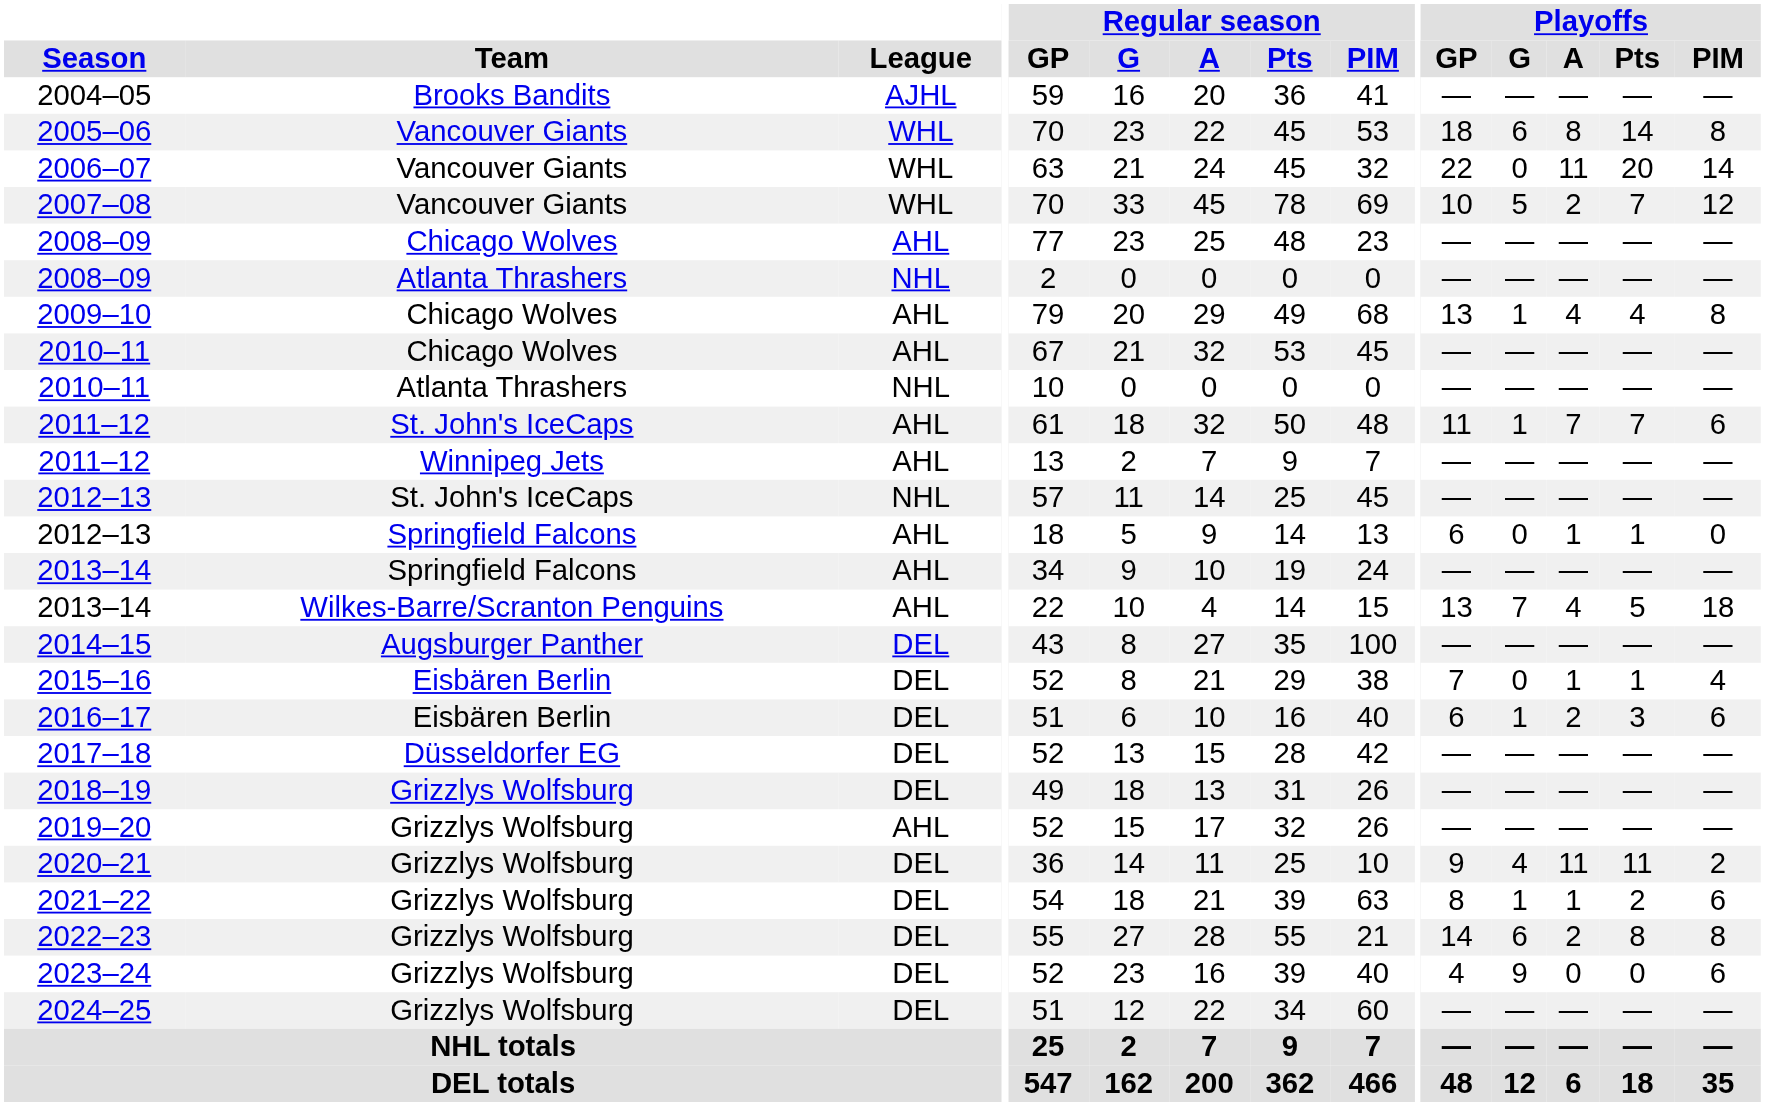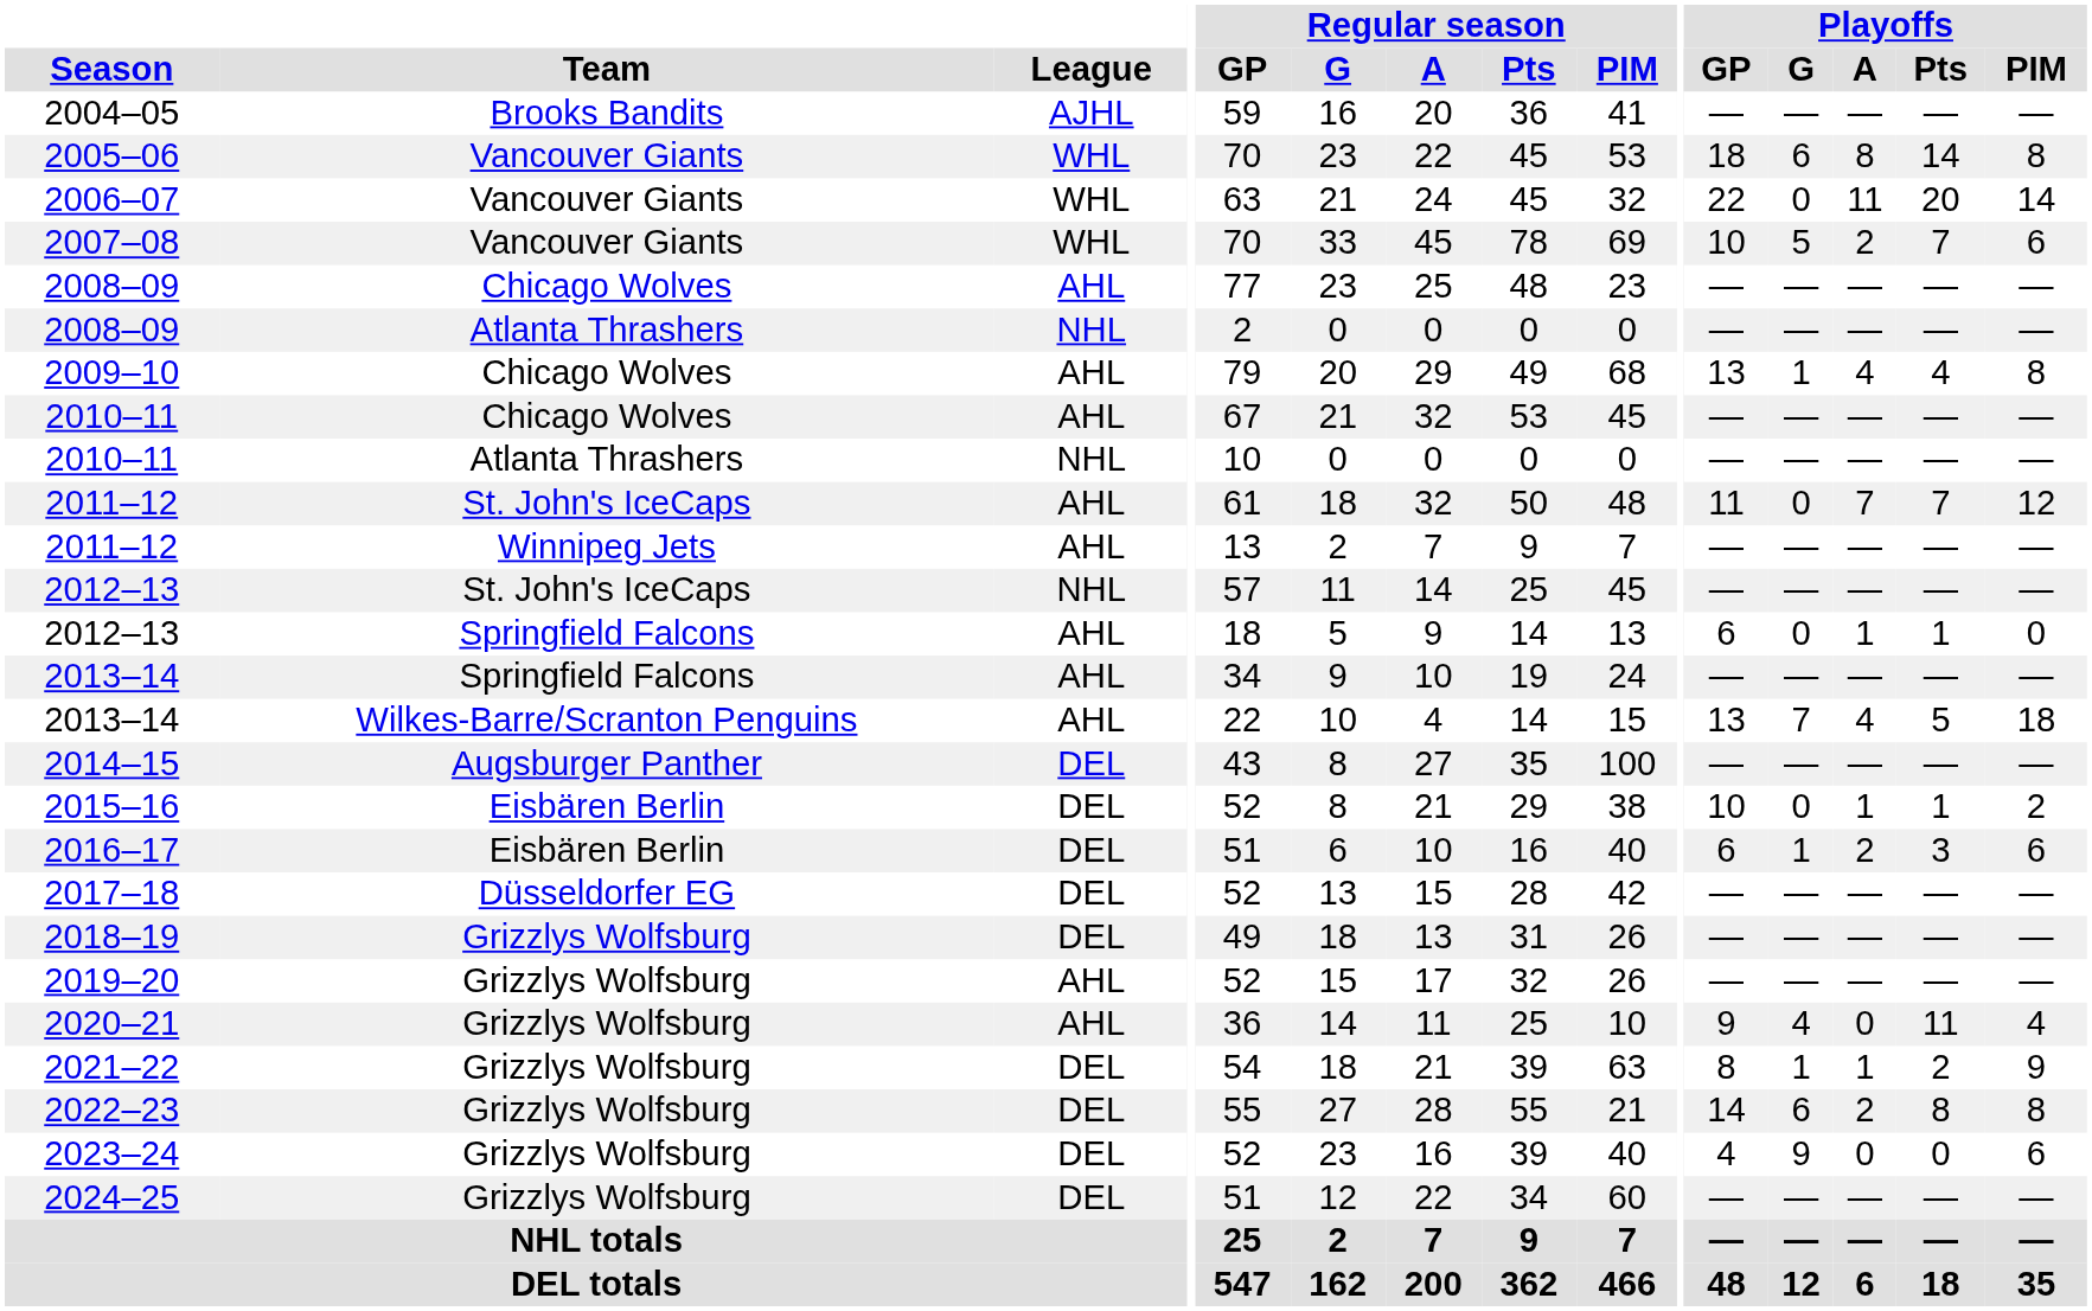 <table border="0" cellpadding="1" cellspacing="0" style="text-align:center; width:60em">
 <tr bgcolor="#e0e0e0">
 <th colspan="3"  bgcolor="#ffffff"></th>
 <th rowspan="100" bgcolor="#ffffff"></th>
 <th colspan="5"><a href='#'>Regular season</a></th>
 <th rowspan="100" bgcolor="#ffffff"></th>
 <th colspan="5"><a href='#'>Playoffs</a></th>
 </tr>
 <tr bgcolor="#e0e0e0">
 <th><a href='#'>Season</a></th>
 <th>Team</th>
 <th>League</th>
 <th>GP</th>
 <th><a href='#'>G</a></th>
 <th><a href='#'>A</a></th>
 <th><a href='#'>Pts</a></th>
 <th><a href='#'>PIM</a></th>
 <th>GP</th>
 <th>G</th>
 <th>A</th>
 <th>Pts</th>
 <th>PIM</th>
 </tr>
 <tr>
 <td>2004–05</td>
 <td><a href='#'>Brooks Bandits</a></td>
 <td><a href='#'>AJHL</a></td>
 <td>59</td>
 <td>16</td>
 <td>20</td>
 <td>36</td>
 <td>41</td>
 <td>—</td>
 <td>—</td>
 <td>—</td>
 <td>—</td>
 <td>—</td>
 </tr>
 <tr bgcolor="#f0f0f0">
 <td><a href='#'>2005–06</a></td>
 <td><a href='#'>Vancouver Giants</a></td>
 <td><a href='#'>WHL</a></td>
 <td>70</td>
 <td>23</td>
 <td>22</td>
 <td>45</td>
 <td>53</td>
 <td>18</td>
 <td>6</td>
 <td>8</td>
 <td>14</td>
 <td>8</td>
 </tr>
 <tr>
 <td><a href='#'>2006–07</a></td>
 <td>Vancouver Giants</td>
 <td>WHL</td>
 <td>63</td>
 <td>21</td>
 <td>24</td>
 <td>45</td>
 <td>32</td>
 <td>22</td>
 <td>0</td>
 <td>11</td>
 <td>20</td>
 <td>14</td>
 </tr>
 <tr bgcolor="#f0f0f0">
 <td><a href='#'>2007–08</a></td>
 <td>Vancouver Giants</td>
 <td>WHL</td>
 <td>70</td>
 <td>33</td>
 <td>45</td>
 <td>78</td>
 <td>69</td>
 <td>10</td>
 <td>5</td>
 <td>2</td>
 <td>7</td>
-<td>12</td>
+<td>6</td>
 </tr>
 <tr>
 <td><a href='#'>2008–09</a></td>
 <td><a href='#'>Chicago Wolves</a></td>
 <td><a href='#'>AHL</a></td>
 <td>77</td>
 <td>23</td>
 <td>25</td>
 <td>48</td>
 <td>23</td>
 <td>—</td>
 <td>—</td>
 <td>—</td>
 <td>—</td>
 <td>—</td>
 </tr>
 <tr bgcolor="#f0f0f0">
 <td><a href='#'>2008–09</a></td>
 <td><a href='#'>Atlanta Thrashers</a></td>
 <td><a href='#'>NHL</a></td>
 <td>2</td>
 <td>0</td>
 <td>0</td>
 <td>0</td>
 <td>0</td>
 <td>—</td>
 <td>—</td>
 <td>—</td>
 <td>—</td>
 <td>—</td>
 </tr>
 <tr>
 <td><a href='#'>2009–10</a></td>
 <td>Chicago Wolves</td>
 <td>AHL</td>
 <td>79</td>
 <td>20</td>
 <td>29</td>
 <td>49</td>
 <td>68</td>
 <td>13</td>
 <td>1</td>
 <td>4</td>
 <td>4</td>
 <td>8</td>
 </tr>
 <tr bgcolor="#f0f0f0">
 <td><a href='#'>2010–11</a></td>
 <td>Chicago Wolves</td>
 <td>AHL</td>
 <td>67</td>
 <td>21</td>
 <td>32</td>
 <td>53</td>
 <td>45</td>
 <td>—</td>
 <td>—</td>
 <td>—</td>
 <td>—</td>
 <td>—</td>
 </tr>
 <tr>
 <td><a href='#'>2010–11</a></td>
 <td>Atlanta Thrashers</td>
 <td>NHL</td>
 <td>10</td>
 <td>0</td>
 <td>0</td>
 <td>0</td>
 <td>0</td>
 <td>—</td>
 <td>—</td>
 <td>—</td>
 <td>—</td>
 <td>—</td>
 </tr>
 <tr bgcolor="#f0f0f0">
 <td><a href='#'>2011–12</a></td>
 <td><a href='#'>St. John's IceCaps</a></td>
 <td>AHL</td>
 <td>61</td>
 <td>18</td>
 <td>32</td>
 <td>50</td>
 <td>48</td>
 <td>11</td>
-<td>1</td>
+<td>0</td>
 <td>7</td>
 <td>7</td>
-<td>6</td>
+<td>12</td>
 </tr>
 <tr>
 <td><a href='#'>2011–12</a></td>
 <td><a href='#'>Winnipeg Jets</a></td>
 <td>AHL</td>
 <td>13</td>
 <td>2</td>
 <td>7</td>
 <td>9</td>
 <td>7</td>
 <td>—</td>
 <td>—</td>
 <td>—</td>
 <td>—</td>
 <td>—</td>
 </tr>
 <tr bgcolor="#f0f0f0">
 <td><a href='#'>2012–13</a></td>
 <td>St. John's IceCaps</td>
 <td>NHL</td>
 <td>57</td>
 <td>11</td>
 <td>14</td>
 <td>25</td>
 <td>45</td>
 <td>—</td>
 <td>—</td>
 <td>—</td>
 <td>—</td>
 <td>—</td>
 </tr>
 <tr>
 <td>2012–13</td>
 <td><a href='#'>Springfield Falcons</a></td>
 <td>AHL</td>
 <td>18</td>
 <td>5</td>
 <td>9</td>
 <td>14</td>
 <td>13</td>
 <td>6</td>
 <td>0</td>
 <td>1</td>
 <td>1</td>
 <td>0</td>
 </tr>
 <tr bgcolor="#f0f0f0">
 <td><a href='#'>2013–14</a></td>
 <td>Springfield Falcons</td>
 <td>AHL</td>
 <td>34</td>
 <td>9</td>
 <td>10</td>
 <td>19</td>
 <td>24</td>
 <td>—</td>
 <td>—</td>
 <td>—</td>
 <td>—</td>
 <td>—</td>
 </tr>
 <tr>
 <td>2013–14</td>
 <td><a href='#'>Wilkes-Barre/Scranton Penguins</a></td>
 <td>AHL</td>
 <td>22</td>
 <td>10</td>
 <td>4</td>
 <td>14</td>
 <td>15</td>
 <td>13</td>
 <td>7</td>
 <td>4</td>
 <td>5</td>
 <td>18</td>
 </tr>
 <tr bgcolor="#f0f0f0">
 <td><a href='#'>2014–15</a></td>
 <td><a href='#'>Augsburger Panther</a></td>
 <td><a href='#'>DEL</a></td>
 <td>43</td>
 <td>8</td>
 <td>27</td>
 <td>35</td>
 <td>100</td>
 <td>—</td>
 <td>—</td>
 <td>—</td>
 <td>—</td>
 <td>—</td>
 </tr>
 <tr>
 <td><a href='#'>2015–16</a></td>
 <td><a href='#'>Eisbären Berlin</a></td>
 <td>DEL</td>
 <td>52</td>
 <td>8</td>
 <td>21</td>
 <td>29</td>
 <td>38</td>
-<td>7</td>
+<td>10</td>
 <td>0</td>
 <td>1</td>
 <td>1</td>
-<td>4</td>
+<td>2</td>
 </tr>
 <tr bgcolor="#f0f0f0">
 <td><a href='#'>2016–17</a></td>
 <td>Eisbären Berlin</td>
 <td>DEL</td>
 <td>51</td>
 <td>6</td>
 <td>10</td>
 <td>16</td>
 <td>40</td>
 <td>6</td>
 <td>1</td>
 <td>2</td>
 <td>3</td>
 <td>6</td>
 </tr>
 <tr>
 <td><a href='#'>2017–18</a></td>
 <td><a href='#'>Düsseldorfer EG</a></td>
 <td>DEL</td>
 <td>52</td>
 <td>13</td>
 <td>15</td>
 <td>28</td>
 <td>42</td>
 <td>—</td>
 <td>—</td>
 <td>—</td>
 <td>—</td>
 <td>—</td>
 </tr>
 <tr bgcolor="#f0f0f0">
 <td><a href='#'>2018–19</a></td>
 <td><a href='#'>Grizzlys Wolfsburg</a></td>
 <td>DEL</td>
 <td>49</td>
 <td>18</td>
 <td>13</td>
 <td>31</td>
 <td>26</td>
 <td>—</td>
 <td>—</td>
 <td>—</td>
 <td>—</td>
 <td>—</td>
 </tr>
 <tr>
 <td><a href='#'>2019–20</a></td>
 <td>Grizzlys Wolfsburg</td>
 <td>AHL</td>
 <td>52</td>
 <td>15</td>
 <td>17</td>
 <td>32</td>
 <td>26</td>
 <td>—</td>
 <td>—</td>
 <td>—</td>
 <td>—</td>
 <td>—</td>
 </tr>
 <tr bgcolor="#f0f0f0">
 <td><a href='#'>2020–21</a></td>
 <td>Grizzlys Wolfsburg</td>
-<td>DEL</td>
+<td>AHL</td>
 <td>36</td>
 <td>14</td>
 <td>11</td>
 <td>25</td>
 <td>10</td>
 <td>9</td>
 <td>4</td>
+<td>0</td>
 <td>11</td>
-<td>11</td>
-<td>2</td>
+<td>4</td>
 </tr>
 <tr>
 <td><a href='#'>2021–22</a></td>
 <td>Grizzlys Wolfsburg</td>
 <td>DEL</td>
 <td>54</td>
 <td>18</td>
 <td>21</td>
 <td>39</td>
 <td>63</td>
 <td>8</td>
 <td>1</td>
 <td>1</td>
 <td>2</td>
-<td>6</td>
+<td>9</td>
 </tr>
 <tr bgcolor="#f0f0f0">
 <td><a href='#'>2022–23</a></td>
 <td>Grizzlys Wolfsburg</td>
 <td>DEL</td>
 <td>55</td>
 <td>27</td>
 <td>28</td>
 <td>55</td>
 <td>21</td>
 <td>14</td>
 <td>6</td>
 <td>2</td>
 <td>8</td>
 <td>8</td>
 </tr>
 <tr>
 <td><a href='#'>2023–24</a></td>
 <td>Grizzlys Wolfsburg</td>
 <td>DEL</td>
 <td>52</td>
 <td>23</td>
 <td>16</td>
 <td>39</td>
 <td>40</td>
 <td>4</td>
 <td>9</td>
 <td>0</td>
 <td>0</td>
 <td>6</td>
 </tr>
 <tr bgcolor="#f0f0f0">
 <td><a href='#'>2024–25</a></td>
 <td>Grizzlys Wolfsburg</td>
 <td>DEL</td>
 <td>51</td>
 <td>12</td>
 <td>22</td>
 <td>34</td>
 <td>60</td>
 <td>—</td>
 <td>—</td>
 <td>—</td>
 <td>—</td>
 <td>—</td>
 </tr>
 <tr bgcolor="#e0e0e0">
 <th colspan="3">NHL totals</th>
 <th>25</th>
 <th>2</th>
 <th>7</th>
 <th>9</th>
 <th>7</th>
 <th>—</th>
 <th>—</th>
 <th>—</th>
 <th>—</th>
 <th>—</th>
 </tr>
 <tr bgcolor="#e0e0e0">
 <th colspan="3">DEL totals</th>
 <th>547</th>
 <th>162</th>
 <th>200</th>
 <th>362</th>
 <th>466</th>
 <th>48</th>
 <th>12</th>
 <th>6</th>
 <th>18</th>
 <th>35</th>
 </tr>
 </table>
